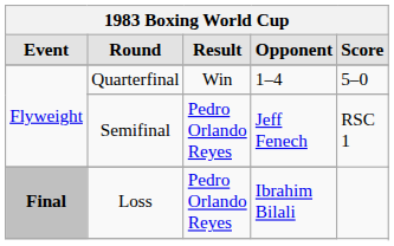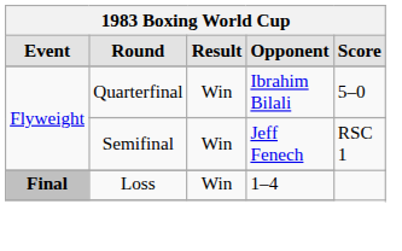 <table style='font-size: 85%; text-align: left;' class='wikitable' width='45%'>
 <tr>
 <th colspan=5>1983 Boxing World Cup</th>
 </tr>
 <tr>
 <th style='border-style: none none solid solid; background: #e3e3e3; width: 20%'><strong>Event</strong></th>
 <th style='border-style: none none solid solid; background: #e3e3e3; width: 20%'><strong>Round</strong></th>
 <th style='border-style: none none solid solid; background: #e3e3e3; width: 10%'><strong>Result</strong></th>
 <th style='border-style: none none solid solid; background: #e3e3e3; width: 35%'><strong>Opponent</strong></th>
 <th style='border-style: none none solid solid; background: #e3e3e3; width: 15%'><strong>Score</strong></th>
 </tr>
 <tr>
 </tr>
 <tr align=center>
 <td rowspan="3" style="text-align:center;"><a href='#'>Flyweight</a></td>
 <td align='center'>Quarterfinal</td>
 <td>Win</td>
-<td align='left'>1–4</td>
+<td align='left'> <a href='#'>Ibrahim Bilali</a></td>
 <td align='left'>5–0</td>
 </tr>
 <tr>
 </tr>
 <tr align=center>
 <td align='center'>Semifinal</td>
-<td align='left'> <a href='#'>Pedro Orlando Reyes</a></td>
+<td>Win</td>
 <td align='left'> <a href='#'>Jeff Fenech</a></td>
 <td align='left'>RSC 1</td>
 </tr>
 <tr>
 </tr>
 <tr align=center>
 <td align='center'; bgcolor="silver"><strong>Final</strong></td>
 <td>Loss</td>
-<td align='left'> <a href='#'>Pedro Orlando Reyes</a></td>
-<td align='left'> <a href='#'>Ibrahim Bilali</a></td>
+<td>Win</td>
+<td align='left'>1–4</td>
 </tr>
 <tr>
 </tr>
 </table>
